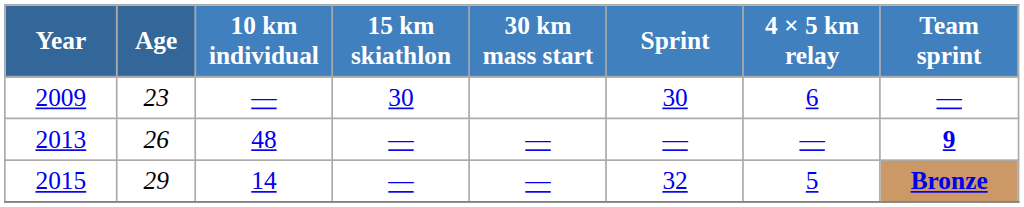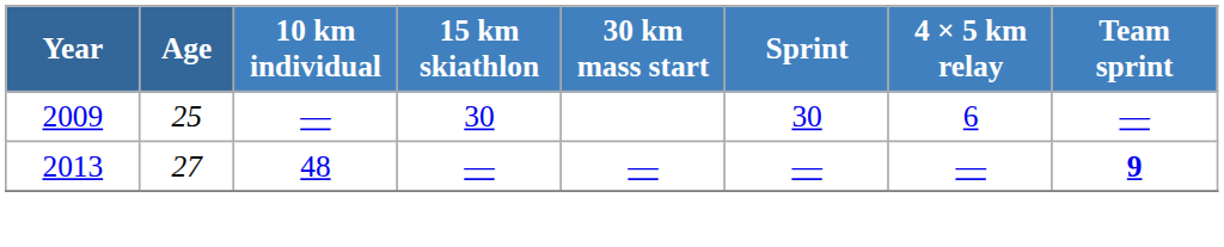 <table class="wikitable" style="font-size:95%; text-align:center; border:grey solid 1px; border-collapse:collapse; background:#ffffff;">
 <tr>
 <th style="background-color:#369; color:white; width:60px;"> Year </th>
 <th style="background-color:#369; color:white; width:40px;"> Age </th>
 <th style="background-color:#4180be; color:white; width:75px;"> 10 km <br> individual </th>
 <th style="background-color:#4180be; color:white; width:75px;"> 15 km <br> skiathlon </th>
 <th style="background-color:#4180be; color:white; width:75px;"> 30 km <br> mass start </th>
 <th style="background-color:#4180be; color:white; width:75px;"> Sprint </th>
 <th style="background-color:#4180be; color:white; width:75px;"> 4 × 5 km <br> relay </th>
 <th style="background-color:#4180be; color:white; width:75px;"> Team <br> sprint </th>
 </tr>
 <tr>
 <td><a href='#'>2009</a></td>
-<td><em>23</em></td>
+<td><em>25</em></td>
 <td><a href='#'>—</a></td>
 <td><a href='#'>30</a></td>
 <td><a href='#'></a></td>
 <td><a href='#'>30</a></td>
 <td><a href='#'>6</a></td>
 <td><a href='#'>—</a></td>
 </tr>
 <tr>
 <td><a href='#'>2013</a></td>
-<td><em>26</em></td>
+<td><em>27</em></td>
 <td><a href='#'>48</a></td>
 <td><a href='#'>—</a></td>
 <td><a href='#'>—</a></td>
 <td><a href='#'>—</a></td>
 <td><a href='#'>—</a></td>
 <td><strong><a href='#'>9</a></strong></td>
 </tr>
 <tr>
-<td><a href='#'>2015</a></td>
-<td><em>29</em></td>
-<td><a href='#'>14</a></td>
-<td><a href='#'>—</a></td>
-<td><a href='#'>—</a></td>
-<td><a href='#'>32</a></td>
-<td><a href='#'>5</a></td>
-<td bgcolor="cc9966"><a href='#'><strong>Bronze</strong></a></td>
-</tr>
-<tr>
 </tr>
 </table>
